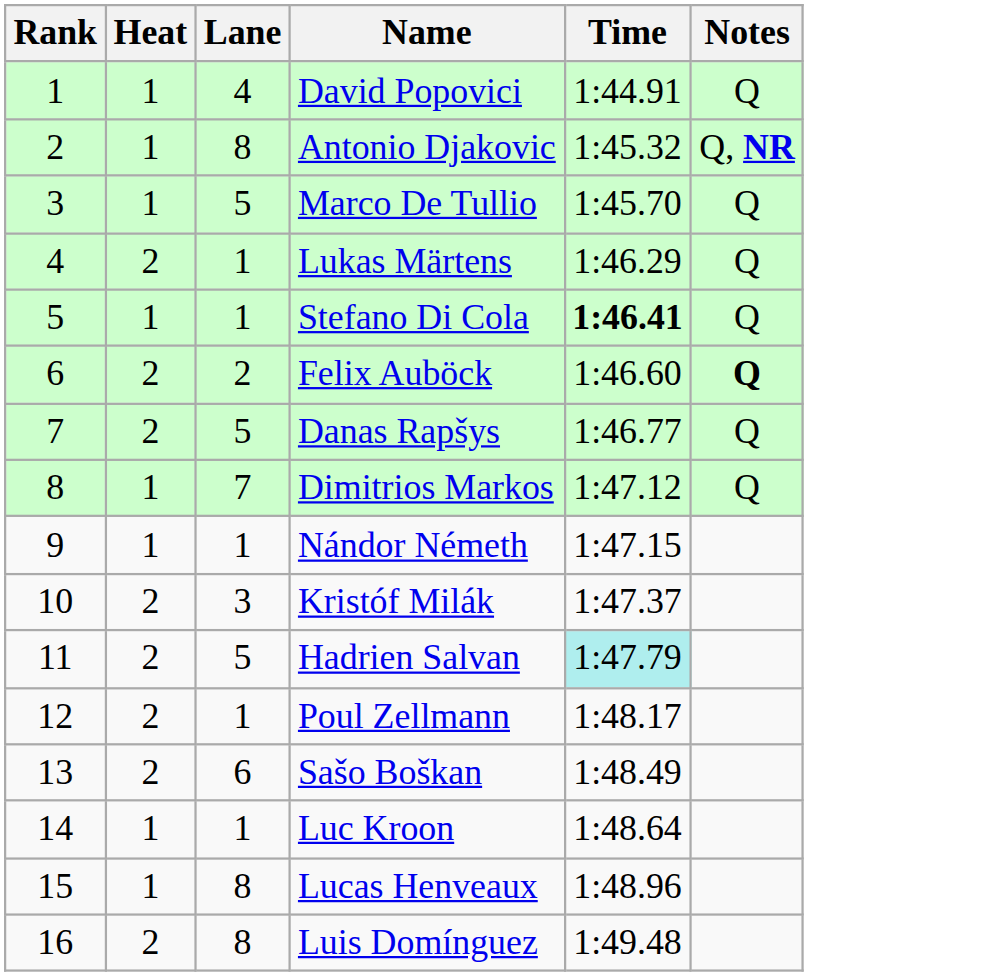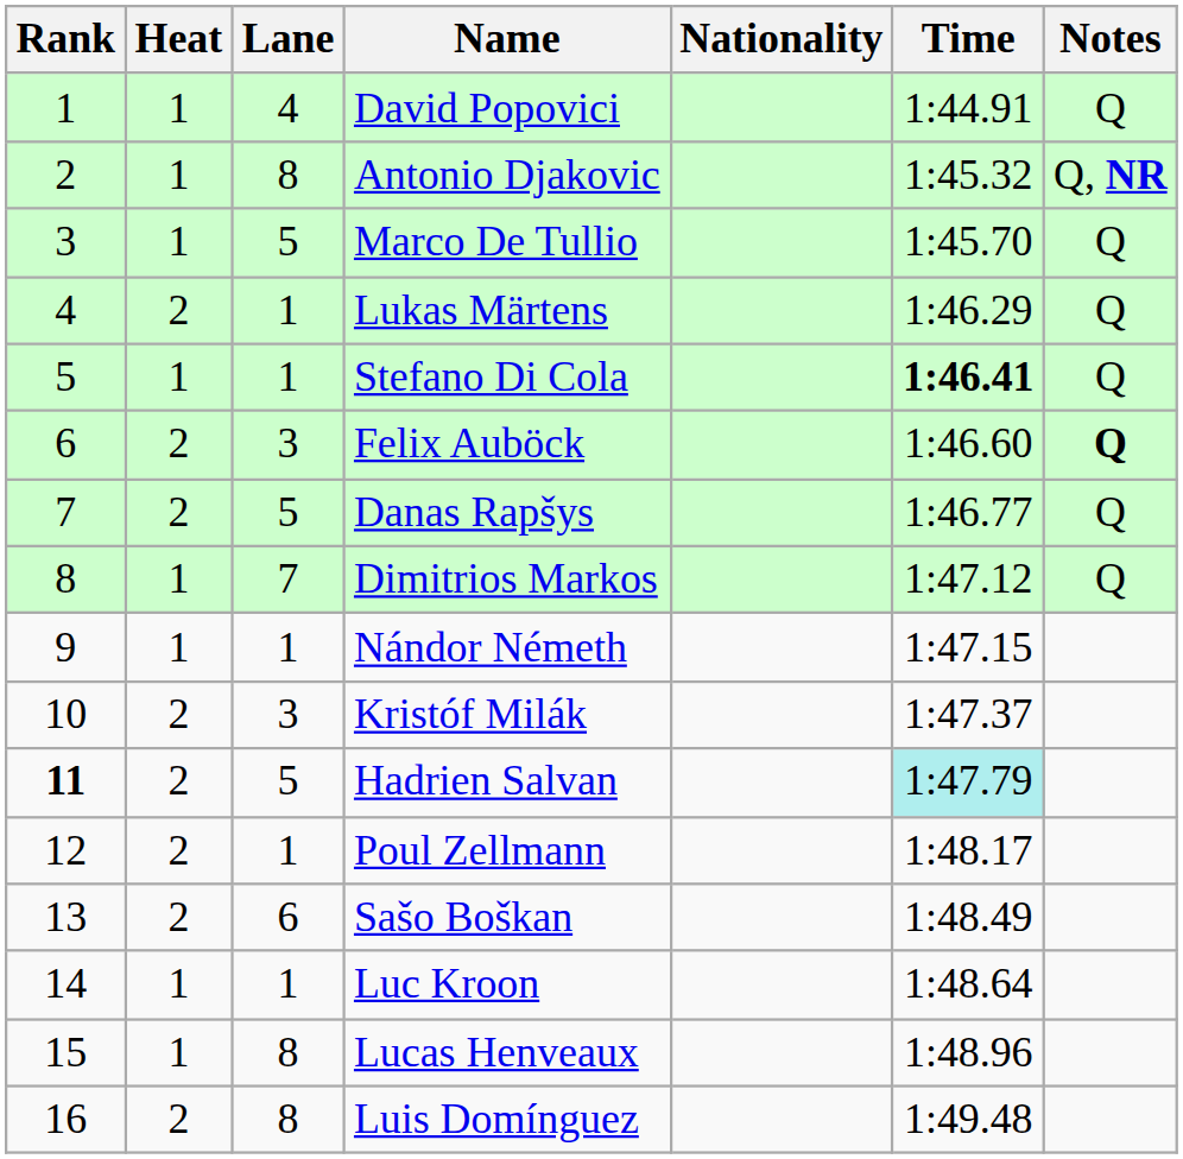 <table class="wikitable sortable" style="text-align:center">
 <tr>
 <th>Rank</th>
 <th>Heat</th>
 <th>Lane</th>
 <th>Name</th>
+<th>Nationality</th>
 <th>Time</th>
 <th>Notes</th>
 </tr>
 <tr bgcolor=ccffcc>
 <td>1</td>
 <td>1</td>
 <td>4</td>
 <td align=left><a href='#'>David Popovici</a></td>
+<td align=left></td>
 <td>1:44.91</td>
 <td>Q</td>
 </tr>
 <tr bgcolor=ccffcc>
 <td>2</td>
 <td>1</td>
 <td>8</td>
 <td align=left><a href='#'>Antonio Djakovic</a></td>
+<td align=left></td>
 <td>1:45.32</td>
 <td>Q, <strong><a href='#'>NR</a></strong></td>
 </tr>
 <tr bgcolor=ccffcc>
 <td>3</td>
 <td>1</td>
 <td>5</td>
 <td align=left><a href='#'>Marco De Tullio</a></td>
+<td align=left></td>
 <td>1:45.70</td>
 <td>Q</td>
 </tr>
 <tr bgcolor=ccffcc>
 <td>4</td>
 <td>2</td>
 <td>1</td>
 <td align=left><a href='#'>Lukas Märtens</a></td>
+<td align=left></td>
 <td>1:46.29</td>
 <td>Q</td>
 </tr>
 <tr bgcolor=ccffcc>
 <td>5</td>
 <td>1</td>
 <td>1</td>
 <td align=left><a href='#'>Stefano Di Cola</a></td>
+<td align=left></td>
 <td><strong>1:46.41</strong></td>
 <td>Q</td>
 </tr>
 <tr bgcolor=ccffcc>
 <td>6</td>
 <td>2</td>
-<td>2</td>
+<td>3</td>
 <td align=left><a href='#'>Felix Auböck</a></td>
+<td align=left></td>
 <td>1:46.60</td>
 <td><strong>Q</strong></td>
 </tr>
 <tr bgcolor=ccffcc>
 <td>7</td>
 <td>2</td>
 <td>5</td>
 <td align=left><a href='#'>Danas Rapšys</a></td>
+<td align=left></td>
 <td>1:46.77</td>
 <td>Q</td>
 </tr>
 <tr bgcolor=ccffcc>
 <td>8</td>
 <td>1</td>
 <td>7</td>
 <td align=left><a href='#'>Dimitrios Markos</a></td>
+<td align=left></td>
 <td>1:47.12</td>
 <td>Q</td>
 </tr>
 <tr>
 <td>9</td>
 <td>1</td>
 <td>1</td>
 <td align=left><a href='#'>Nándor Németh</a></td>
+<td align=left></td>
 <td>1:47.15</td>
 <td></td>
 </tr>
 <tr>
 <td>10</td>
 <td>2</td>
 <td>3</td>
 <td align=left><a href='#'>Kristóf Milák</a></td>
+<td align=left></td>
 <td>1:47.37</td>
 <td></td>
 </tr>
 <tr>
-<td>11</td>
+<td><strong>11</strong></td>
 <td>2</td>
 <td>5</td>
 <td align=left><a href='#'>Hadrien Salvan</a></td>
+<td align=left></td>
 <td style="background: paleturquoise;">1:47.79</td>
 <td></td>
 </tr>
 <tr>
 <td>12</td>
 <td>2</td>
 <td>1</td>
 <td align=left><a href='#'>Poul Zellmann</a></td>
+<td align=left></td>
 <td>1:48.17</td>
 <td></td>
 </tr>
 <tr>
 <td>13</td>
 <td>2</td>
 <td>6</td>
 <td align=left><a href='#'>Sašo Boškan</a></td>
+<td align=left></td>
 <td>1:48.49</td>
 <td></td>
 </tr>
 <tr>
 <td>14</td>
 <td>1</td>
 <td>1</td>
 <td align=left><a href='#'>Luc Kroon</a></td>
+<td align=left></td>
 <td>1:48.64</td>
 <td></td>
 </tr>
 <tr>
 <td>15</td>
 <td>1</td>
 <td>8</td>
 <td align=left><a href='#'>Lucas Henveaux</a></td>
+<td align=left></td>
 <td>1:48.96</td>
 <td></td>
 </tr>
 <tr>
 <td>16</td>
 <td>2</td>
 <td>8</td>
 <td align=left><a href='#'>Luis Domínguez</a></td>
+<td align=left></td>
 <td>1:49.48</td>
 <td></td>
 </tr>
 </table>
